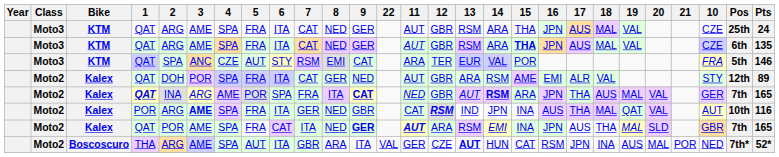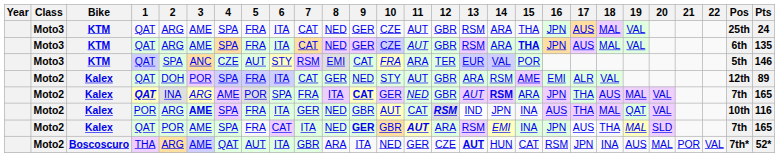 <table class="wikitable" style="text-align:center;">
 <tr>
 <th>Year</th>
 <th>Class</th>
 <th>Bike</th>
 <th>1</th>
 <th>2</th>
 <th>3</th>
 <th>4</th>
 <th>5</th>
 <th>6</th>
 <th>7</th>
 <th>8</th>
 <th>9</th>
-<th>22</th>
+<th>10</th>
 <th>11</th>
 <th>12</th>
 <th>13</th>
 <th>14</th>
 <th>15</th>
 <th>16</th>
 <th>17</th>
 <th>18</th>
 <th>19</th>
 <th>20</th>
 <th>21</th>
-<th>10</th>
+<th>22</th>
 <th>Pos</th>
 <th>Pts</th>
 </tr>
 <tr>
 <th></th>
 <th>Moto3</th>
 <th><a href='#'>KTM</a></th>
 <td><a href='#'>QAT</a></td>
 <td><a href='#'>ARG</a></td>
 <td><a href='#'>AME</a></td>
 <td><a href='#'>SPA</a></td>
 <td><a href='#'>FRA</a></td>
 <td><a href='#'>ITA</a></td>
 <td><a href='#'>CAT</a></td>
 <td><a href='#'>NED</a></td>
 <td><a href='#'>GER</a></td>
-<td></td>
+<td><a href='#'>CZE</a></td>
 <td><a href='#'>AUT</a></td>
 <td><a href='#'>GBR</a></td>
 <td><a href='#'>RSM</a></td>
 <td><a href='#'>ARA</a></td>
 <td><a href='#'>THA</a></td>
 <td style="background:#DFFFDF;"><a href='#'>JPN</a><br></td>
 <td style="background:#FFDF9F;"><a href='#'>AUS</a><br></td>
 <td style="background:#EFCFFF;"><a href='#'>MAL</a><br></td>
 <td style="background:#DFFFDF;"><a href='#'>VAL</a><br></td>
 <td></td>
 <td></td>
-<td><a href='#'>CZE</a></td>
+<td></td>
 <th>25th</th>
 <th>24</th>
 </tr>
 <tr>
 <th></th>
 <th>Moto3</th>
 <th><a href='#'>KTM</a></th>
 <td style="background:#dfffdf;"><a href='#'>QAT</a><br></td>
 <td style="background:#dfffdf;"><a href='#'>ARG</a><br></td>
 <td style="background:#dfffdf;"><a href='#'>AME</a><br></td>
 <td style="background:#ffdf9f;"><a href='#'>SPA</a><br></td>
 <td style="background:#dfffdf;"><a href='#'>FRA</a><br></td>
 <td style="background:#dfffdf;"><a href='#'>ITA</a><br></td>
 <td style="background:#ffdf9f;"><a href='#'>CAT</a><br></td>
 <td style="background:#efcfff;"><a href='#'>NED</a><br></td>
 <td style="background:#efcfff;"><a href='#'>GER</a><br></td>
-<td></td>
+<td style="background:#cfcfff;"><a href='#'>CZE</a><br></td>
 <td style="background:#dfffdf;"><em><a href='#'>AUT</a></em><br></td>
 <td style="background:#dfffdf;"><a href='#'>GBR</a><br></td>
 <td style="background:#efcfff;"><a href='#'>RSM</a><br></td>
 <td style="background:#dfffdf;"><a href='#'>ARA</a><br></td>
 <td style="background:#dfffdf;"><strong><a href='#'>THA</a></strong><br></td>
 <td style="background:#ffdf9f;"><a href='#'>JPN</a><br></td>
 <td style="background:#efcfff;"><a href='#'>AUS</a><br></td>
 <td style="background:#dfffdf;"><a href='#'>MAL</a><br></td>
 <td style="background:#dfffdf;"><a href='#'>VAL</a><br></td>
 <td></td>
 <td></td>
-<td style="background:#cfcfff;"><a href='#'>CZE</a><br></td>
+<td></td>
 <th>6th</th>
 <th>135</th>
 </tr>
 <tr>
 <th></th>
 <th>Moto3</th>
 <th><a href='#'>KTM</a></th>
 <td style="background:#cfcfff;"><a href='#'>QAT</a><br></td>
 <td style="background:#dfffdf;"><a href='#'>SPA</a><br></td>
 <td style="background:#ffdf9f;"><a href='#'>ANC</a><br></td>
 <td style="background:#dfffdf;"><a href='#'>CZE</a><br></td>
 <td style="background:#dfffdf;"><a href='#'>AUT</a><br></td>
 <td style="background:#ffffbf;"><a href='#'>STY</a><br></td>
 <td style="background:#efcfff;"><a href='#'>RSM</a><br></td>
 <td style="background:#dfdfdf;"><a href='#'>EMI</a><br></td>
 <td style="background:#dfffdf;"><a href='#'>CAT</a><br></td>
-<td></td>
+<td style="background:#ffffbf;"><em><a href='#'>FRA</a></em><br></td>
 <td style="background:#dfffdf;"><a href='#'>ARA</a><br></td>
 <td style="background:#dfffdf;"><a href='#'>TER</a><br></td>
 <td style="background:#cfcfff;"><a href='#'>EUR</a><br></td>
 <td style="background:#cfcfff;"><a href='#'>VAL</a><br></td>
 <td style="background:#dfffdf;"><a href='#'>POR</a><br></td>
 <td></td>
 <td></td>
 <td></td>
 <td></td>
 <td></td>
 <td></td>
-<td style="background:#ffffbf;"><em><a href='#'>FRA</a></em><br></td>
+<td></td>
 <th>5th</th>
 <th>146</th>
 </tr>
 <tr>
 <th></th>
 <th>Moto2</th>
 <th><a href='#'>Kalex</a></th>
 <td style="background:#dfffdf;"><a href='#'>QAT</a><br></td>
 <td style="background:#dfffdf;"><a href='#'>DOH</a><br></td>
 <td style="background:#efcfff;"><a href='#'>POR</a><br></td>
 <td style="background:#cfcfff;"><a href='#'>SPA</a><br></td>
 <td style="background:#cfcfff;"><a href='#'>FRA</a><br></td>
 <td style="background:#cfcfff;"><a href='#'>ITA</a><br></td>
 <td style="background:#dfffdf;"><a href='#'>CAT</a><br></td>
 <td style="background:#dfffdf;"><a href='#'>GER</a><br></td>
 <td style="background:#dfffdf;"><a href='#'>NED</a><br></td>
-<td></td>
+<td style="background:#dfffdf;"><a href='#'>STY</a><br></td>
 <td style="background:#dfffdf;"><a href='#'>AUT</a><br></td>
 <td style="background:#dfffdf;"><a href='#'>GBR</a><br></td>
 <td style="background:#dfffdf;"><a href='#'>ARA</a><br></td>
 <td style="background:#dfffdf;"><a href='#'>RSM</a><br></td>
 <td style="background:#efcfff;"><a href='#'>AME</a><br></td>
 <td style="background:#dfffdf;"><a href='#'>EMI</a><br></td>
 <td style="background:#dfffdf;"><a href='#'>ALR</a><br></td>
 <td style="background:#dfffdf;"><a href='#'>VAL</a><br></td>
 <td></td>
 <td></td>
 <td></td>
-<td style="background:#dfffdf;"><a href='#'>STY</a><br></td>
+<td></td>
 <th>12th</th>
 <th>89</th>
 </tr>
 <tr>
 <th></th>
 <th>Moto2</th>
 <th><a href='#'>Kalex</a></th>
 <td style="background:#ffffbf;"><strong><em><a href='#'>QAT</a></em></strong><br></td>
 <td style="background:#dfdfdf;"><a href='#'>INA</a><br></td>
 <td style="background:#ffffbf;"><em><a href='#'>ARG</a></em><br></td>
 <td style="background:#efcfff;"><a href='#'>AME</a><br></td>
 <td style="background:#dfdfdf;"><a href='#'>POR</a><br></td>
 <td style="background:#dfffdf;"><a href='#'>SPA</a><br></td>
 <td style="background:#dfffdf;"><a href='#'>FRA</a><br></td>
 <td style="background:#efcfff;"><a href='#'>ITA</a><br></td>
 <td style="background:#ffffbf;"><strong><a href='#'>CAT</a></strong><br></td>
-<td></td>
+<td style="background:#efcfff;"><a href='#'>GER</a><br></td>
 <td style="background:#dfffdf;"><em><a href='#'>NED</a></em><br></td>
 <td style="background:#dfffdf;"><a href='#'>GBR</a><br></td>
 <td style="background:#efcfff;"><em><a href='#'>AUT</a></em><br></td>
 <td style="background:#efcfff;"><strong><a href='#'>RSM</a></strong><br></td>
 <td style="background:#dfffdf;"><a href='#'>ARA</a><br></td>
 <td style="background:#efcfff;"><a href='#'>JPN</a><br></td>
 <td style="background:#dfffdf;"><a href='#'>THA</a><br></td>
 <td style="background:#efcfff;"><a href='#'>AUS</a><br></td>
 <td style="background:#efcfff;"><a href='#'>MAL</a><br></td>
 <td style="background:#efcfff;"><a href='#'>VAL</a><br></td>
 <td></td>
-<td style="background:#efcfff;"><a href='#'>GER</a><br></td>
+<td></td>
 <th>7th</th>
 <th>165</th>
 </tr>
 <tr>
 <th></th>
 <th>Moto2</th>
 <th><a href='#'>Kalex</a></th>
 <td style="background:#dfffdf;"><a href='#'>POR</a><br></td>
 <td style="background:#dfffdf;"><a href='#'>ARG</a><br></td>
 <td style="background:#dfffdf;"><strong><a href='#'>AME</a></strong><br></td>
 <td style="background:#efcfff;"><a href='#'>SPA</a><br></td>
 <td style="background:#dfffdf;"><a href='#'>FRA</a><br></td>
 <td style="background:#dfffdf;"><a href='#'>ITA</a><br></td>
 <td style="background:#dfffdf;"><a href='#'>GER</a><br></td>
 <td style="background:#dfffdf;"><a href='#'>NED</a><br></td>
 <td style="background:#dfffdf;"><a href='#'>GBR</a><br></td>
-<td></td>
+<td style="background:#ffffbf;"><a href='#'>AUT</a><br></td>
 <td style="background:#dfffdf;"><a href='#'>CAT</a><br></td>
 <td style="background:#dfdfdf;"><strong><em><a href='#'>RSM</a></em></strong><br></td>
 <td style="background:#ffffff;"><a href='#'>IND</a><br></td>
 <td><a href='#'>JPN</a></td>
 <td><a href='#'>INA</a></td>
 <td style="background:#efcfff;"><a href='#'>AUS</a><br></td>
 <td style="background:#efcfff;"><a href='#'>THA</a><br></td>
 <td style="background:#efcfff;"><a href='#'>MAL</a><br></td>
 <td style="background:#dfffdf;"><a href='#'>QAT</a><br></td>
 <td style="background:#efcfff;"><a href='#'>VAL</a><br></td>
 <td></td>
-<td style="background:#ffffbf;"><a href='#'>AUT</a><br></td>
+<td></td>
 <th>10th</th>
 <th>116</th>
 </tr>
 <tr>
 <th></th>
 <th>Moto2</th>
 <th><a href='#'>Kalex</a></th>
 <td style="background:#DFFFDF;"><a href='#'>QAT</a><br></td>
 <td style="background:#DFFFDF;"><a href='#'>POR</a><br></td>
 <td style="background:#DFFFDF;"><a href='#'>AME</a><br></td>
 <td style="background:#DFFFDF;"><a href='#'>SPA</a><br></td>
 <td><a href='#'>FRA</a></td>
 <td style="background:#EFCFFF;"><a href='#'>CAT</a><br></td>
 <td style="background:#DFFFDF;"><a href='#'>ITA</a><br></td>
 <td style="background:#DFFFDF;"><a href='#'>NED</a><br></td>
 <td style="background:#DFFFDF;"><strong><a href='#'>GER</a></strong><br></td>
-<td></td>
+<td style="background:#FFDF9F;"><a href='#'>GBR</a><br></td>
 <td style="background:#FFFFBF;"><strong><em><a href='#'>AUT</a></em></strong><br></td>
 <td style="background:#DFFFDF;"><a href='#'>ARA</a><br></td>
 <td style="background:#EFCFFF;"><a href='#'>RSM</a><br></td>
 <td style="background:#FFFFBF;"><em><a href='#'>EMI</a></em><br></td>
 <td style="background:#DFFFDF;"><a href='#'>INA</a><br></td>
 <td style="background:#DFFFDF;"><a href='#'>JPN</a><br></td>
 <td style="background:#FFFFFF;"><a href='#'>AUS</a><br></td>
 <td><a href='#'>THA</a></td>
 <td style="background:#FFFFBF;"><em><a href='#'>MAL</a></em><br></td>
 <td style="background:#EFCFFF;"><a href='#'>SLD</a><br></td>
 <td></td>
-<td style="background:#FFDF9F;"><a href='#'>GBR</a><br></td>
+<td></td>
 <th>7th</th>
 <th>165</th>
 </tr>
 <tr>
 <th></th>
 <th>Moto2</th>
 <th><a href='#'>Boscoscuro</a></th>
 <td style="background:#EFCFFF;"><a href='#'>THA</a><br></td>
 <td style="background:#FFDF9F;"><a href='#'>ARG</a><br></td>
 <td style="background:#CFCFFF;"><a href='#'>AME</a><br></td>
-<td style="background:#DFFFDF;"><a href='#'>SPA</a><br></td>
+<td style="background:#DFFFDF;"><a href='#'>QAT</a><br></td>
 <td style="background:#dfffdf;"><a href='#'>AUT</a><br></td>
 <td style="background:#dfffdf;"><a href='#'>ITA</a><br></td>
 <td style="background:#DFFFDF;"><a href='#'>GBR</a><br></td>
 <td style="background:#;"><a href='#'>ARA</a><br></td>
 <td style="background:#;"><a href='#'>ITA</a><br></td>
-<td style="background:#;"><a href='#'>VAL</a><br></td>
+<td style="background:#;"><a href='#'>NED</a><br></td>
 <td style="background:#;"><a href='#'>GER</a><br></td>
 <td style="background:#;"><a href='#'>CZE</a><br></td>
 <td style="background:#;"><strong><a href='#'>AUT</a><br></strong></td>
 <td style="background:#;"><a href='#'>HUN</a><br></td>
 <td style="background:#;"><a href='#'>CAT</a><br></td>
 <td style="background:#;"><a href='#'>RSM</a><br></td>
 <td style="background:#;"><a href='#'>JPN</a><br></td>
 <td style="background:#;"><a href='#'>INA</a><br></td>
 <td style="background:#;"><a href='#'>AUS</a><br></td>
 <td style="background:#;"><a href='#'>MAL</a><br></td>
 <td style="background:#;"><a href='#'>POR</a><br></td>
-<td style="background:#;"><a href='#'>NED</a><br></td>
+<td style="background:#;"><a href='#'>VAL</a><br></td>
 <th>7th*</th>
 <th>52*</th>
 </tr>
 </table>
